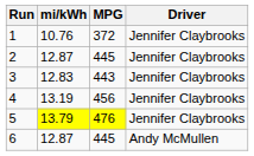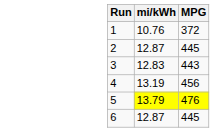 <table class="wikitable" align="right">
 <tr>
 <th>Run</th>
 <th>mi/kWh</th>
 <th>MPG</th>
-<th>Driver</th>
 </tr>
 <tr>
 <td>1</td>
 <td>10.76</td>
 <td>372</td>
-<td>Jennifer Claybrooks</td>
 </tr>
 <tr>
 <td>2</td>
 <td>12.87</td>
 <td>445</td>
-<td>Jennifer Claybrooks</td>
 </tr>
 <tr>
 <td>3</td>
 <td>12.83</td>
 <td>443</td>
-<td>Jennifer Claybrooks</td>
 </tr>
 <tr>
 <td>4</td>
 <td>13.19</td>
 <td>456</td>
-<td>Jennifer Claybrooks</td>
 </tr>
 <tr>
 <td>5</td>
 <td style="background:yellow;">13.79</td>
 <td style="background:yellow;">476</td>
-<td>Jennifer Claybrooks</td>
 </tr>
 <tr>
 <td>6</td>
 <td>12.87</td>
 <td>445</td>
-<td>Andy McMullen</td>
 </tr>
 </table>
